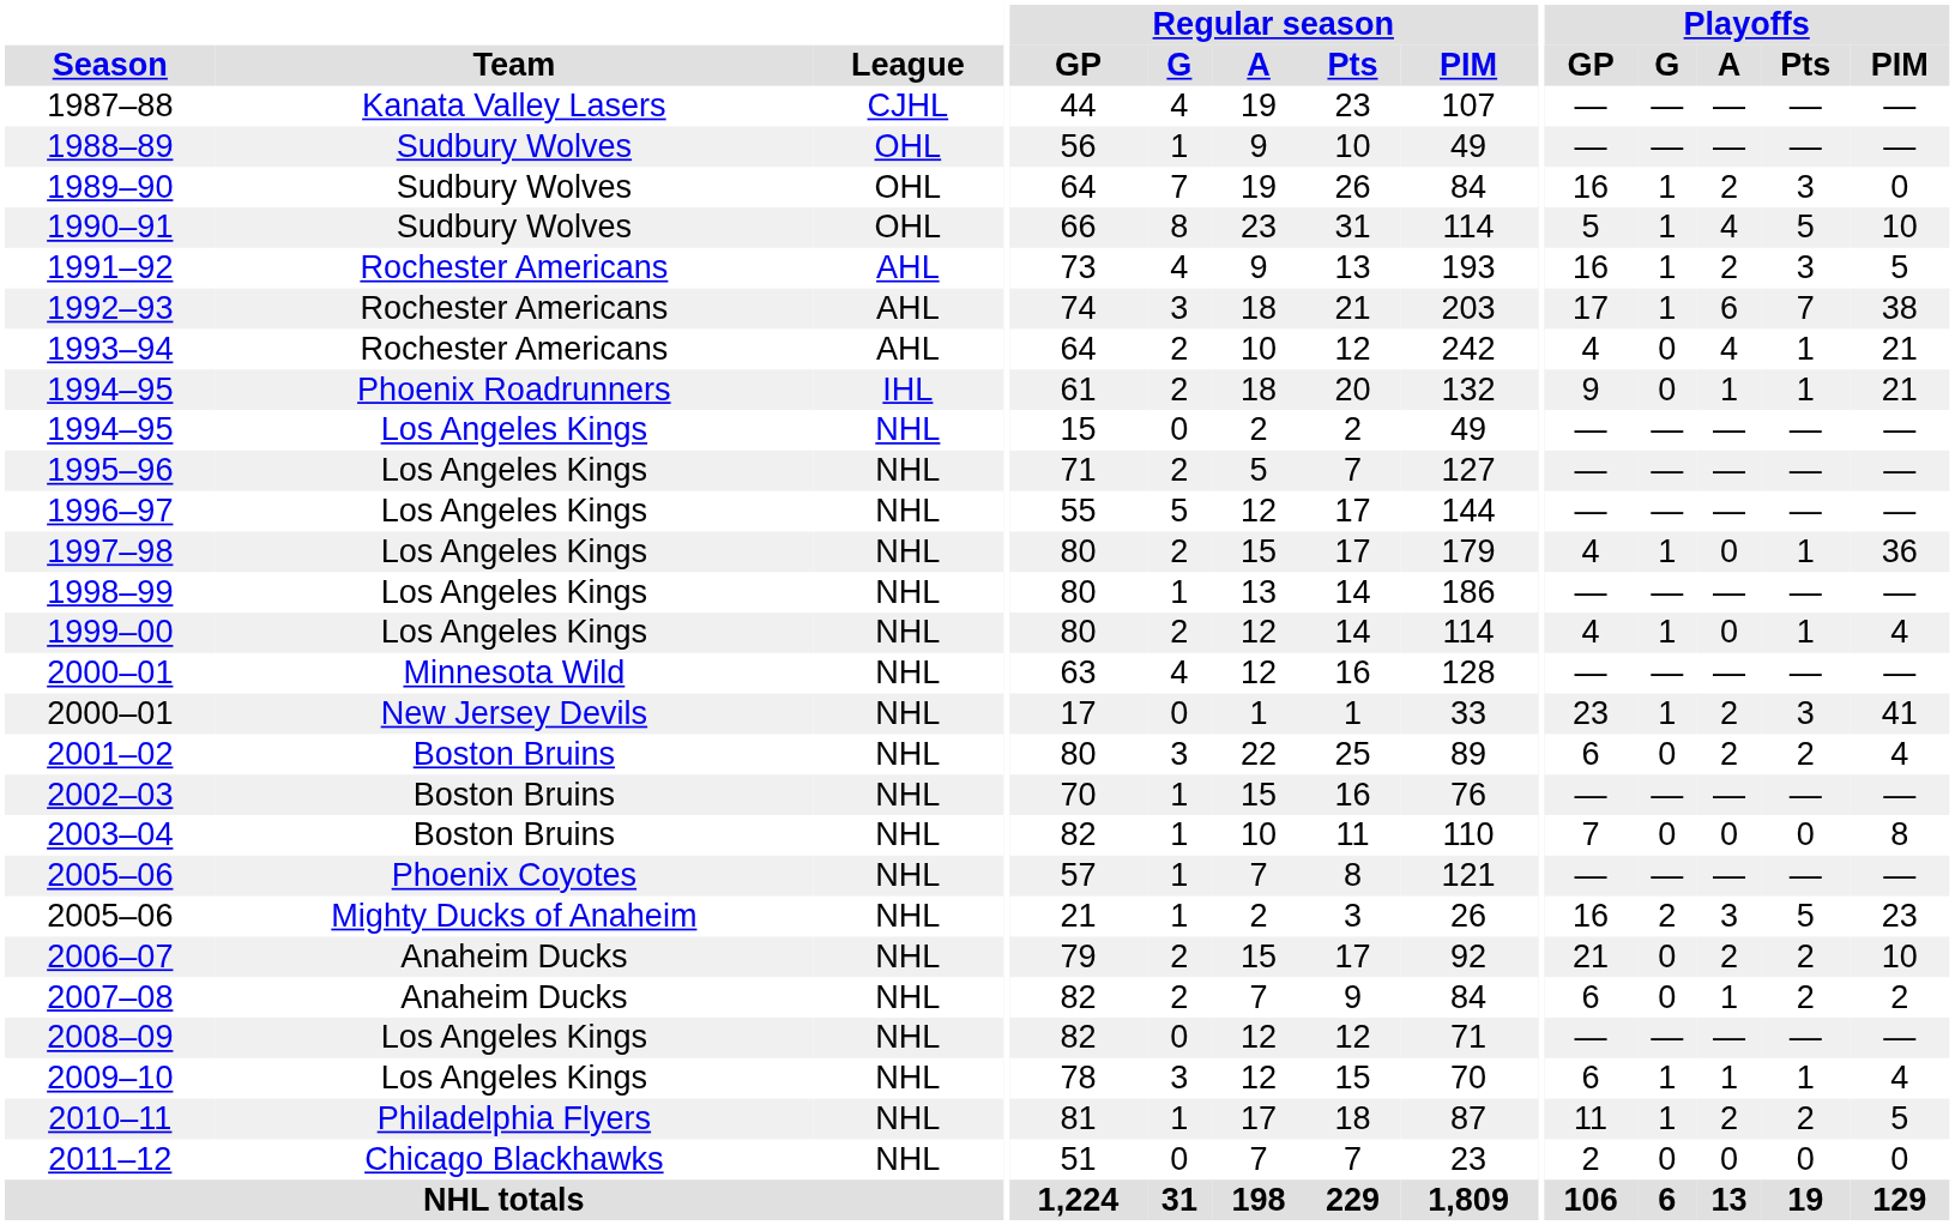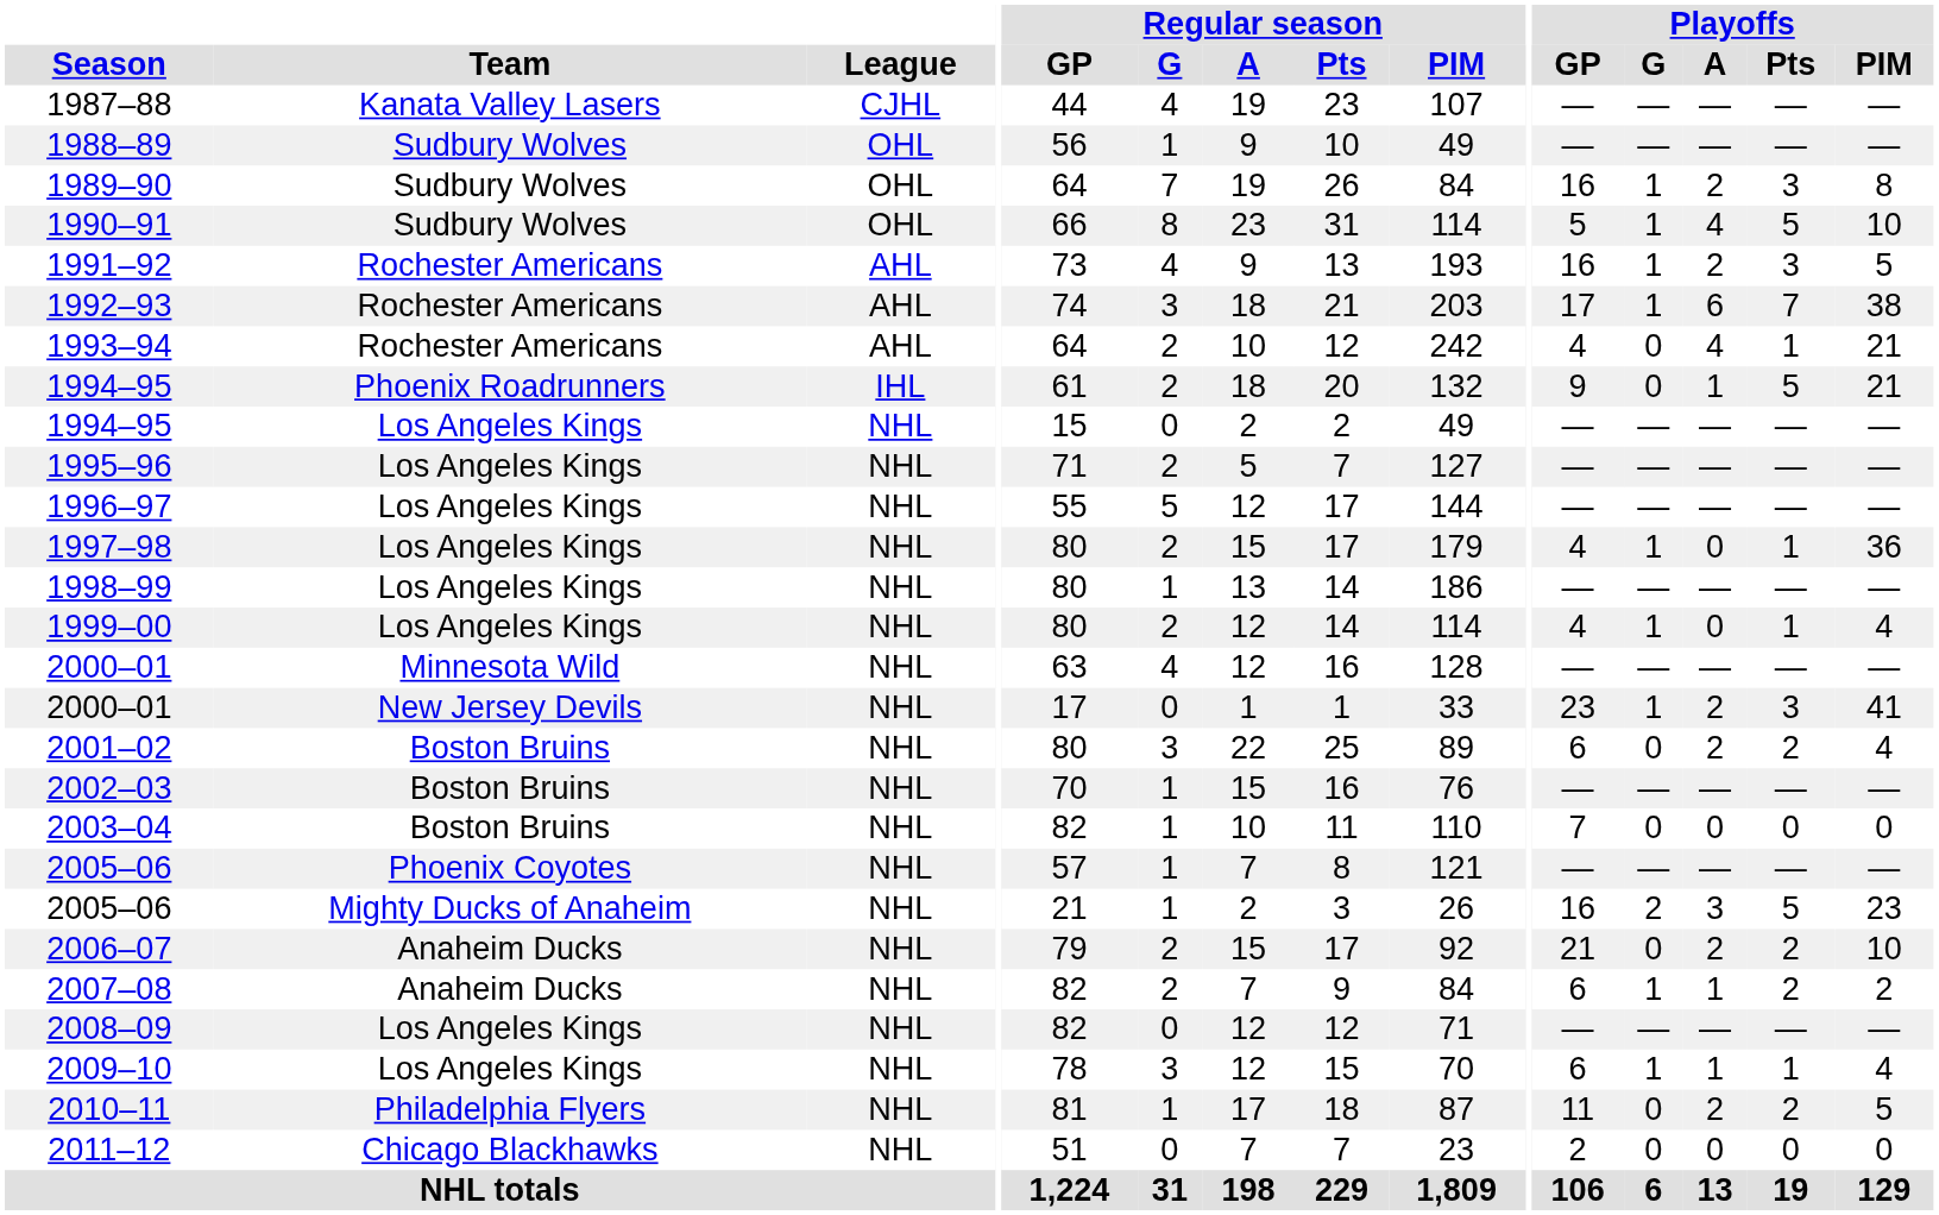 <table border="0" cellpadding="1" cellspacing="0" style="text-align:center; width:60em">
 <tr bgcolor="#e0e0e0">
 <th colspan="3" bgcolor="#ffffff"></th>
 <th rowspan="100" bgcolor="#ffffff"></th>
 <th colspan="5"><a href='#'>Regular season</a></th>
 <th rowspan="100" bgcolor="#ffffff"></th>
 <th colspan="5"><a href='#'>Playoffs</a></th>
 </tr>
 <tr bgcolor="#e0e0e0">
 <th><a href='#'>Season</a></th>
 <th>Team</th>
 <th>League</th>
 <th>GP</th>
 <th><a href='#'>G</a></th>
 <th><a href='#'>A</a></th>
 <th><a href='#'>Pts</a></th>
 <th><a href='#'>PIM</a></th>
 <th>GP</th>
 <th>G</th>
 <th>A</th>
 <th>Pts</th>
 <th>PIM</th>
 </tr>
 <tr>
 <td>1987–88</td>
 <td><a href='#'>Kanata Valley Lasers</a></td>
 <td><a href='#'>CJHL</a></td>
 <td>44</td>
 <td>4</td>
 <td>19</td>
 <td>23</td>
 <td>107</td>
 <td>—</td>
 <td>—</td>
 <td>—</td>
 <td>—</td>
 <td>—</td>
 </tr>
 <tr bgcolor="#f0f0f0">
 <td><a href='#'>1988–89</a></td>
 <td><a href='#'>Sudbury Wolves</a></td>
 <td><a href='#'>OHL</a></td>
 <td>56</td>
 <td>1</td>
 <td>9</td>
 <td>10</td>
 <td>49</td>
 <td>—</td>
 <td>—</td>
 <td>—</td>
 <td>—</td>
 <td>—</td>
 </tr>
 <tr>
 <td><a href='#'>1989–90</a></td>
 <td>Sudbury Wolves</td>
 <td>OHL</td>
 <td>64</td>
 <td>7</td>
 <td>19</td>
 <td>26</td>
 <td>84</td>
 <td>16</td>
 <td>1</td>
 <td>2</td>
 <td>3</td>
-<td>0</td>
+<td>8</td>
 </tr>
 <tr bgcolor="#f0f0f0">
 <td><a href='#'>1990–91</a></td>
 <td>Sudbury Wolves</td>
 <td>OHL</td>
 <td>66</td>
 <td>8</td>
 <td>23</td>
 <td>31</td>
 <td>114</td>
 <td>5</td>
 <td>1</td>
 <td>4</td>
 <td>5</td>
 <td>10</td>
 </tr>
 <tr>
 <td><a href='#'>1991–92</a></td>
 <td><a href='#'>Rochester Americans</a></td>
 <td><a href='#'>AHL</a></td>
 <td>73</td>
 <td>4</td>
 <td>9</td>
 <td>13</td>
 <td>193</td>
 <td>16</td>
 <td>1</td>
 <td>2</td>
 <td>3</td>
 <td>5</td>
 </tr>
 <tr bgcolor="#f0f0f0">
 <td><a href='#'>1992–93</a></td>
 <td>Rochester Americans</td>
 <td>AHL</td>
 <td>74</td>
 <td>3</td>
 <td>18</td>
 <td>21</td>
 <td>203</td>
 <td>17</td>
 <td>1</td>
 <td>6</td>
 <td>7</td>
 <td>38</td>
 </tr>
 <tr>
 <td><a href='#'>1993–94</a></td>
 <td>Rochester Americans</td>
 <td>AHL</td>
 <td>64</td>
 <td>2</td>
 <td>10</td>
 <td>12</td>
 <td>242</td>
 <td>4</td>
 <td>0</td>
 <td>4</td>
 <td>1</td>
 <td>21</td>
 </tr>
 <tr bgcolor="#f0f0f0">
 <td><a href='#'>1994–95</a></td>
 <td><a href='#'>Phoenix Roadrunners</a></td>
 <td><a href='#'>IHL</a></td>
 <td>61</td>
 <td>2</td>
 <td>18</td>
 <td>20</td>
 <td>132</td>
 <td>9</td>
 <td>0</td>
 <td>1</td>
-<td>1</td>
+<td>5</td>
 <td>21</td>
 </tr>
 <tr>
 <td><a href='#'>1994–95</a></td>
 <td><a href='#'>Los Angeles Kings</a></td>
 <td><a href='#'>NHL</a></td>
 <td>15</td>
 <td>0</td>
 <td>2</td>
 <td>2</td>
 <td>49</td>
 <td>—</td>
 <td>—</td>
 <td>—</td>
 <td>—</td>
 <td>—</td>
 </tr>
 <tr bgcolor="#f0f0f0">
 <td><a href='#'>1995–96</a></td>
 <td>Los Angeles Kings</td>
 <td>NHL</td>
 <td>71</td>
 <td>2</td>
 <td>5</td>
 <td>7</td>
 <td>127</td>
 <td>—</td>
 <td>—</td>
 <td>—</td>
 <td>—</td>
 <td>—</td>
 </tr>
 <tr>
 <td><a href='#'>1996–97</a></td>
 <td>Los Angeles Kings</td>
 <td>NHL</td>
 <td>55</td>
 <td>5</td>
 <td>12</td>
 <td>17</td>
 <td>144</td>
 <td>—</td>
 <td>—</td>
 <td>—</td>
 <td>—</td>
 <td>—</td>
 </tr>
 <tr bgcolor="#f0f0f0">
 <td><a href='#'>1997–98</a></td>
 <td>Los Angeles Kings</td>
 <td>NHL</td>
 <td>80</td>
 <td>2</td>
 <td>15</td>
 <td>17</td>
 <td>179</td>
 <td>4</td>
 <td>1</td>
 <td>0</td>
 <td>1</td>
 <td>36</td>
 </tr>
 <tr>
 <td><a href='#'>1998–99</a></td>
 <td>Los Angeles Kings</td>
 <td>NHL</td>
 <td>80</td>
 <td>1</td>
 <td>13</td>
 <td>14</td>
 <td>186</td>
 <td>—</td>
 <td>—</td>
 <td>—</td>
 <td>—</td>
 <td>—</td>
 </tr>
 <tr bgcolor="#f0f0f0">
 <td><a href='#'>1999–00</a></td>
 <td>Los Angeles Kings</td>
 <td>NHL</td>
 <td>80</td>
 <td>2</td>
 <td>12</td>
 <td>14</td>
 <td>114</td>
 <td>4</td>
 <td>1</td>
 <td>0</td>
 <td>1</td>
 <td>4</td>
 </tr>
 <tr>
 <td><a href='#'>2000–01</a></td>
 <td><a href='#'>Minnesota Wild</a></td>
 <td>NHL</td>
 <td>63</td>
 <td>4</td>
 <td>12</td>
 <td>16</td>
 <td>128</td>
 <td>—</td>
 <td>—</td>
 <td>—</td>
 <td>—</td>
 <td>—</td>
 </tr>
 <tr bgcolor="#f0f0f0">
 <td>2000–01</td>
 <td><a href='#'>New Jersey Devils</a></td>
 <td>NHL</td>
 <td>17</td>
 <td>0</td>
 <td>1</td>
 <td>1</td>
 <td>33</td>
 <td>23</td>
 <td>1</td>
 <td>2</td>
 <td>3</td>
 <td>41</td>
 </tr>
 <tr>
 <td><a href='#'>2001–02</a></td>
 <td><a href='#'>Boston Bruins</a></td>
 <td>NHL</td>
 <td>80</td>
 <td>3</td>
 <td>22</td>
 <td>25</td>
 <td>89</td>
 <td>6</td>
 <td>0</td>
 <td>2</td>
 <td>2</td>
 <td>4</td>
 </tr>
 <tr bgcolor="#f0f0f0">
 <td><a href='#'>2002–03</a></td>
 <td>Boston Bruins</td>
 <td>NHL</td>
 <td>70</td>
 <td>1</td>
 <td>15</td>
 <td>16</td>
 <td>76</td>
 <td>—</td>
 <td>—</td>
 <td>—</td>
 <td>—</td>
 <td>—</td>
 </tr>
 <tr>
 <td><a href='#'>2003–04</a></td>
 <td>Boston Bruins</td>
 <td>NHL</td>
 <td>82</td>
 <td>1</td>
 <td>10</td>
 <td>11</td>
 <td>110</td>
 <td>7</td>
 <td>0</td>
 <td>0</td>
 <td>0</td>
-<td>8</td>
+<td>0</td>
 </tr>
 <tr bgcolor="#f0f0f0">
 <td><a href='#'>2005–06</a></td>
 <td><a href='#'>Phoenix Coyotes</a></td>
 <td>NHL</td>
 <td>57</td>
 <td>1</td>
 <td>7</td>
 <td>8</td>
 <td>121</td>
 <td>—</td>
 <td>—</td>
 <td>—</td>
 <td>—</td>
 <td>—</td>
 </tr>
 <tr>
 <td>2005–06</td>
 <td><a href='#'>Mighty Ducks of Anaheim</a></td>
 <td>NHL</td>
 <td>21</td>
 <td>1</td>
 <td>2</td>
 <td>3</td>
 <td>26</td>
 <td>16</td>
 <td>2</td>
 <td>3</td>
 <td>5</td>
 <td>23</td>
 </tr>
 <tr bgcolor="#f0f0f0">
 <td><a href='#'>2006–07</a></td>
 <td>Anaheim Ducks</td>
 <td>NHL</td>
 <td>79</td>
 <td>2</td>
 <td>15</td>
 <td>17</td>
 <td>92</td>
 <td>21</td>
 <td>0</td>
 <td>2</td>
 <td>2</td>
 <td>10</td>
 </tr>
 <tr>
 <td><a href='#'>2007–08</a></td>
 <td>Anaheim Ducks</td>
 <td>NHL</td>
 <td>82</td>
 <td>2</td>
 <td>7</td>
 <td>9</td>
 <td>84</td>
 <td>6</td>
-<td>0</td>
+<td>1</td>
 <td>1</td>
 <td>2</td>
 <td>2</td>
 </tr>
 <tr bgcolor="#f0f0f0">
 <td><a href='#'>2008–09</a></td>
 <td>Los Angeles Kings</td>
 <td>NHL</td>
 <td>82</td>
 <td>0</td>
 <td>12</td>
 <td>12</td>
 <td>71</td>
 <td>—</td>
 <td>—</td>
 <td>—</td>
 <td>—</td>
 <td>—</td>
 </tr>
 <tr>
 <td><a href='#'>2009–10</a></td>
 <td>Los Angeles Kings</td>
 <td>NHL</td>
 <td>78</td>
 <td>3</td>
 <td>12</td>
 <td>15</td>
 <td>70</td>
 <td>6</td>
 <td>1</td>
 <td>1</td>
 <td>1</td>
 <td>4</td>
 </tr>
 <tr bgcolor="#f0f0f0">
 <td><a href='#'>2010–11</a></td>
 <td><a href='#'>Philadelphia Flyers</a></td>
 <td>NHL</td>
 <td>81</td>
 <td>1</td>
 <td>17</td>
 <td>18</td>
 <td>87</td>
 <td>11</td>
-<td>1</td>
+<td>0</td>
 <td>2</td>
 <td>2</td>
 <td>5</td>
 </tr>
 <tr>
 <td><a href='#'>2011–12</a></td>
 <td><a href='#'>Chicago Blackhawks</a></td>
 <td>NHL</td>
 <td>51</td>
 <td>0</td>
 <td>7</td>
 <td>7</td>
 <td>23</td>
 <td>2</td>
 <td>0</td>
 <td>0</td>
 <td>0</td>
 <td>0</td>
 </tr>
 <tr bgcolor="#e0e0e0">
 <th colspan="3">NHL totals</th>
 <th>1,224</th>
 <th>31</th>
 <th>198</th>
 <th>229</th>
 <th>1,809</th>
 <th>106</th>
 <th>6</th>
 <th>13</th>
 <th>19</th>
 <th>129</th>
 </tr>
 </table>
